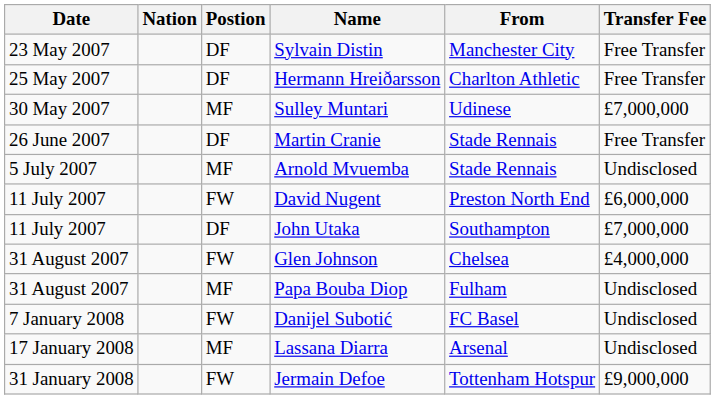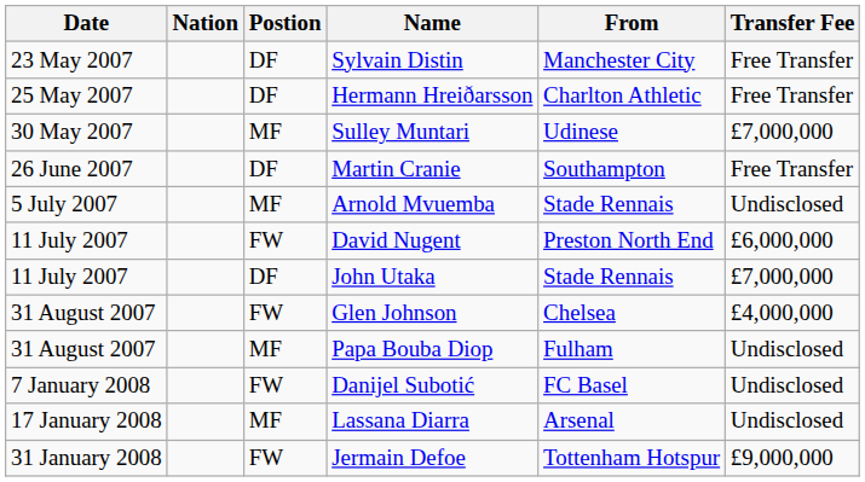 <table class="wikitable">
 <tr>
 <th>Date</th>
 <th>Nation</th>
 <th>Postion</th>
 <th>Name</th>
 <th>From</th>
 <th>Transfer Fee</th>
 </tr>
 <tr>
 <td>23 May 2007</td>
 <td></td>
 <td>DF</td>
 <td><a href='#'>Sylvain Distin</a></td>
 <td><a href='#'>Manchester City</a></td>
 <td>Free Transfer</td>
 </tr>
 <tr>
 <td>25 May 2007</td>
 <td></td>
 <td>DF</td>
 <td><a href='#'>Hermann Hreiðarsson</a></td>
 <td><a href='#'>Charlton Athletic</a></td>
 <td>Free Transfer</td>
 </tr>
 <tr>
 <td>30 May 2007</td>
 <td></td>
 <td>MF</td>
 <td><a href='#'>Sulley Muntari</a></td>
 <td><a href='#'>Udinese</a></td>
 <td>£7,000,000</td>
 </tr>
 <tr>
 <td>26 June 2007</td>
 <td></td>
 <td>DF</td>
 <td><a href='#'>Martin Cranie</a></td>
-<td><a href='#'>Stade Rennais</a></td>
+<td><a href='#'>Southampton</a></td>
 <td>Free Transfer</td>
 </tr>
 <tr>
 <td>5 July 2007</td>
 <td></td>
 <td>MF</td>
 <td><a href='#'>Arnold Mvuemba</a></td>
 <td><a href='#'>Stade Rennais</a></td>
 <td>Undisclosed</td>
 </tr>
 <tr>
 <td>11 July 2007</td>
 <td></td>
 <td>FW</td>
 <td><a href='#'>David Nugent</a></td>
 <td><a href='#'>Preston North End</a></td>
 <td>£6,000,000</td>
 </tr>
 <tr>
 <td>11 July 2007</td>
 <td></td>
 <td>DF</td>
 <td><a href='#'>John Utaka</a></td>
-<td><a href='#'>Southampton</a></td>
+<td><a href='#'>Stade Rennais</a></td>
 <td>£7,000,000</td>
 </tr>
 <tr>
 <td>31 August 2007</td>
 <td></td>
 <td>FW</td>
 <td><a href='#'>Glen Johnson</a></td>
 <td><a href='#'>Chelsea</a></td>
 <td>£4,000,000</td>
 </tr>
 <tr>
 <td>31 August 2007</td>
 <td></td>
 <td>MF</td>
 <td><a href='#'>Papa Bouba Diop</a></td>
 <td><a href='#'>Fulham</a></td>
 <td>Undisclosed</td>
 </tr>
 <tr>
 <td>7 January 2008</td>
 <td></td>
 <td>FW</td>
 <td><a href='#'>Danijel Subotić</a></td>
 <td><a href='#'>FC Basel</a></td>
 <td>Undisclosed</td>
 </tr>
 <tr>
 <td>17 January 2008</td>
 <td></td>
 <td>MF</td>
 <td><a href='#'>Lassana Diarra</a></td>
 <td><a href='#'>Arsenal</a></td>
 <td>Undisclosed</td>
 </tr>
 <tr>
 <td>31 January 2008</td>
 <td></td>
 <td>FW</td>
 <td><a href='#'>Jermain Defoe</a></td>
 <td><a href='#'>Tottenham Hotspur</a></td>
 <td>£9,000,000</td>
 </tr>
 </table>
